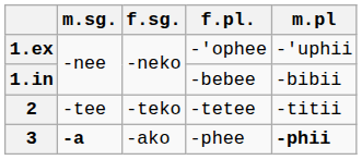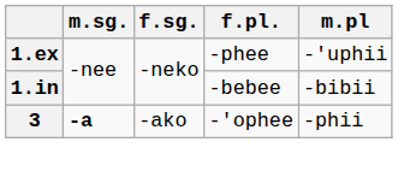 <table class=wikitable>
 <tr>
 <th></th>
 <th>m.sg.</th>
 <th>f.sg.</th>
 <th>f.pl.</th>
 <th>m.pl</th>
 </tr>
 <tr>
 <th>1.ex</th>
 <td rowspan=2>-nee</td>
 <td rowspan=2>-neko</td>
-<td>-'ophee</td>
+<td>-phee</td>
 <td>-'uphii</td>
 </tr>
 <tr>
 <th>1.in</th>
 <td>-bebee</td>
 <td>-bibii</td>
 </tr>
 <tr>
-<th>2</th>
-<td>-tee</td>
-<td>-teko</td>
-<td>-tetee</td>
-<td>-titii</td>
-</tr>
-<tr>
 <th>3</th>
 <td><strong>-a</strong></td>
 <td>-ako</td>
-<td>-phee</td>
-<td><strong>-phii</strong></td>
+<td>-'ophee</td>
+<td>-phii</td>
 </tr>
 </table>
